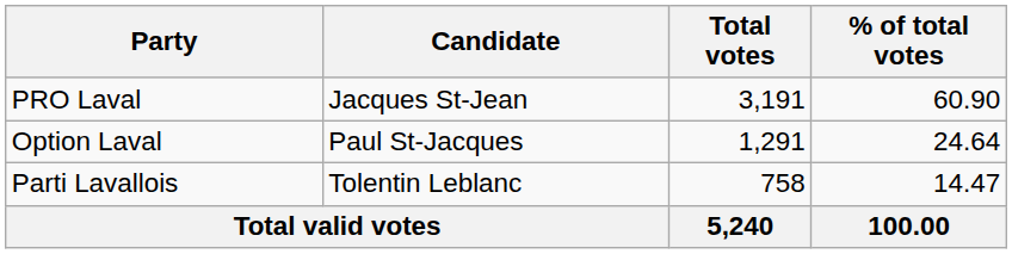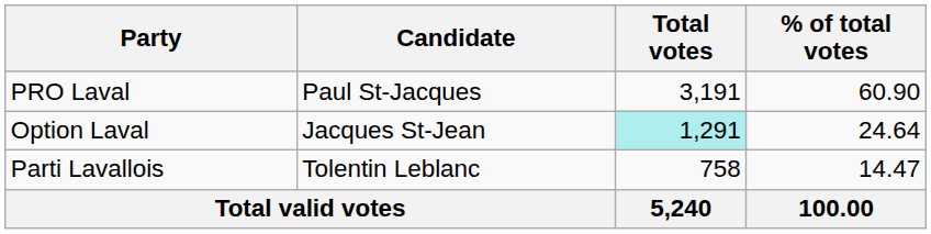 <table style="width:600px;" class="wikitable">
 <tr style="background-color:#E9E9E9">
 <th colspan="2" style="width: 200px">Party</th>
 <th colspan="1" style="width: 200px">Candidate</th>
 <th align="right">Total votes</th>
 <th align="right">% of total votes</th>
 </tr>
 <tr>
 <td colspan="2" align="left">PRO Laval</td>
-<td align="left">Jacques St-Jean</td>
+<td align="left">Paul St-Jacques</td>
 <td align="right">3,191</td>
 <td align="right">60.90</td>
 </tr>
 <tr>
 <td colspan="2" align="left">Option Laval</td>
-<td align="left">Paul St-Jacques</td>
-<td align="right">1,291</td>
+<td align="left">Jacques St-Jean</td>
+<td align="right" style="background: paleturquoise;">1,291</td>
 <td align="right">24.64</td>
 </tr>
 <tr>
 <td colspan="2" align="left">Parti Lavallois</td>
 <td align="left">Tolentin Leblanc</td>
 <td align="right">758</td>
 <td align="right">14.47</td>
 </tr>
 <tr bgcolor="#EEEEEE">
 <th colspan="3"  align="left">Total valid votes</th>
 <th align="right">5,240</th>
 <th align="right">100.00</th>
 </tr>
 </table>
